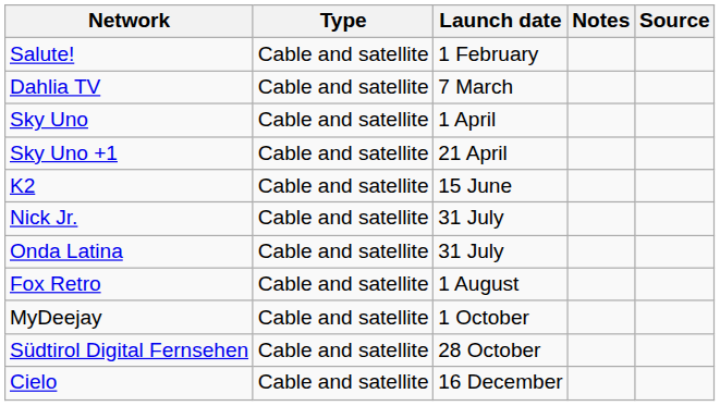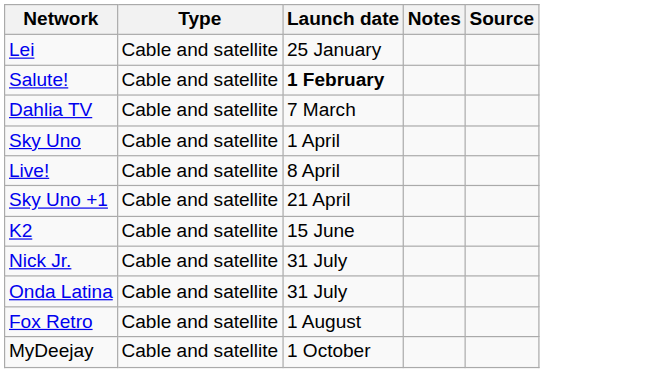 <table class="wikitable sortable">
 <tr>
 <th>Network</th>
 <th>Type</th>
 <th>Launch date</th>
 <th>Notes</th>
 <th>Source</th>
 </tr>
 <tr>
+<td><a href='#'>Lei</a></td>
+<td>Cable and satellite</td>
+<td>25 January</td>
+<td></td>
+<td></td>
+</tr>
+<tr>
 <td><a href='#'>Salute!</a></td>
 <td>Cable and satellite</td>
-<td>1 February</td>
+<td><strong>1 February</strong></td>
 <td></td>
 <td></td>
 </tr>
 <tr>
 <td><a href='#'>Dahlia TV</a></td>
 <td>Cable and satellite</td>
 <td>7 March</td>
 <td></td>
 <td></td>
 </tr>
 <tr>
 <td><a href='#'>Sky Uno</a></td>
 <td>Cable and satellite</td>
 <td>1 April</td>
+<td></td>
+<td></td>
+</tr>
+<tr>
+<td><a href='#'>Live!</a></td>
+<td>Cable and satellite</td>
+<td>8 April</td>
 <td></td>
 <td></td>
 </tr>
 <tr>
 <td><a href='#'>Sky Uno +1</a></td>
 <td>Cable and satellite</td>
 <td>21 April</td>
 <td></td>
 <td></td>
 </tr>
 <tr>
 <td><a href='#'>K2</a></td>
 <td>Cable and satellite</td>
 <td>15 June</td>
 <td></td>
 <td></td>
 </tr>
 <tr>
 <td><a href='#'>Nick Jr.</a></td>
 <td>Cable and satellite</td>
 <td>31 July</td>
 <td></td>
 <td></td>
 </tr>
 <tr>
 <td><a href='#'>Onda Latina</a></td>
 <td>Cable and satellite</td>
 <td>31 July</td>
 <td></td>
 <td></td>
 </tr>
 <tr>
 <td><a href='#'>Fox Retro</a></td>
 <td>Cable and satellite</td>
 <td>1 August</td>
 <td></td>
 <td></td>
 </tr>
 <tr>
 <td>MyDeejay</td>
 <td>Cable and satellite</td>
 <td>1 October</td>
 <td></td>
 <td></td>
 </tr>
-<tr>
-<td><a href='#'>Südtirol Digital Fernsehen</a></td>
-<td>Cable and satellite</td>
-<td>28 October</td>
-<td></td>
-<td></td>
-</tr>
-<tr>
-<td><a href='#'>Cielo</a></td>
-<td>Cable and satellite</td>
-<td>16 December</td>
-<td></td>
-<td></td>
-</tr>
 </table>
